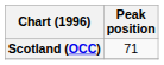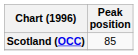 <table class="wikitable sortable plainrowheaders">
 <tr>
 <th>Chart (1996)</th>
 <th>Peak<br>position</th>
 </tr>
 <tr>
 <th scope="row">Scotland (<a href='#'>OCC</a>)</th>
-<td align="center">71</td>
+<td align="center">85</td>
 </tr>
 <tr>
 </tr>
 <tr>
 </tr>
 <tr>
 </tr>
 <tr>
 </tr>
 </table>
